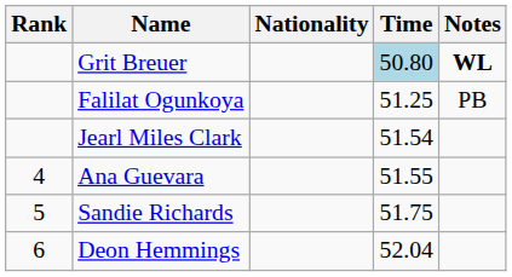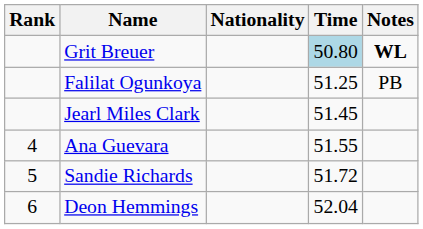 <table class="wikitable sortable" style="text-align:center">
 <tr>
 <th>Rank</th>
 <th>Name</th>
 <th>Nationality</th>
 <th>Time</th>
 <th>Notes</th>
 </tr>
 <tr>
 <td></td>
 <td align="left"><a href='#'>Grit Breuer</a></td>
 <td align=left></td>
 <td style="background: lightblue;">50.80</td>
 <td><strong>WL</strong></td>
 </tr>
 <tr>
 <td></td>
 <td align="left"><a href='#'>Falilat Ogunkoya</a></td>
 <td align=left></td>
 <td>51.25</td>
 <td>PB</td>
 </tr>
 <tr>
 <td></td>
 <td align="left"><a href='#'>Jearl Miles Clark</a></td>
 <td align=left></td>
-<td>51.54</td>
+<td>51.45</td>
 <td></td>
 </tr>
 <tr>
 <td>4</td>
 <td align="left"><a href='#'>Ana Guevara</a></td>
 <td align=left></td>
 <td>51.55</td>
 <td></td>
 </tr>
 <tr>
 <td>5</td>
 <td align="left"><a href='#'>Sandie Richards</a></td>
 <td align=left></td>
-<td>51.75</td>
+<td>51.72</td>
 <td></td>
 </tr>
 <tr>
 <td>6</td>
 <td align="left"><a href='#'>Deon Hemmings</a></td>
 <td align=left></td>
 <td>52.04</td>
 <td></td>
 </tr>
 </table>
